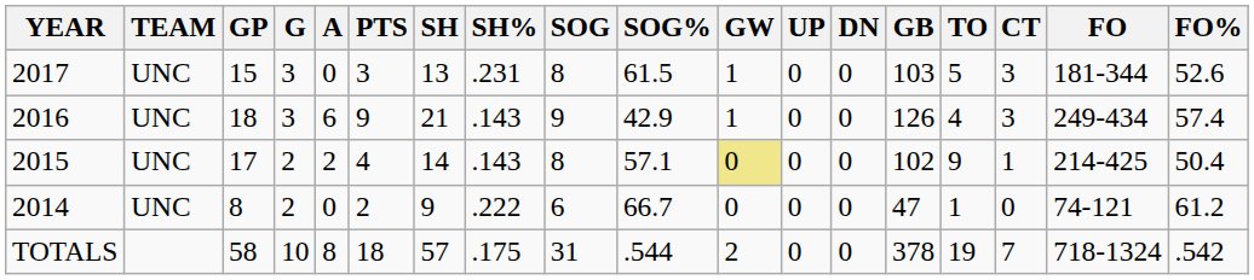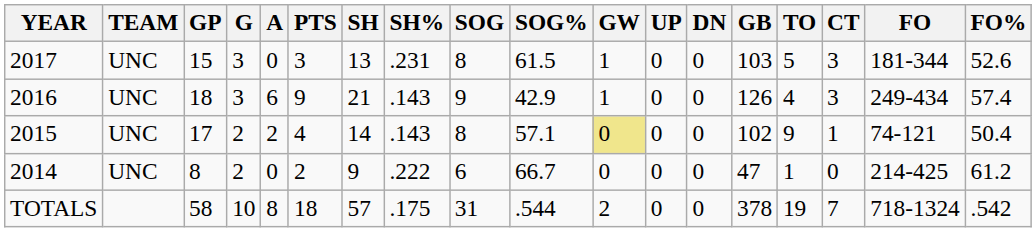 <table class="wikitable">
 <tr>
 <th>YEAR</th>
 <th>TEAM</th>
 <th>GP</th>
 <th>G</th>
 <th>A</th>
 <th>PTS</th>
 <th>SH</th>
 <th>SH%</th>
 <th>SOG</th>
 <th>SOG%</th>
 <th>GW</th>
 <th>UP</th>
 <th>DN</th>
 <th>GB</th>
 <th>TO</th>
 <th>CT</th>
 <th>FO</th>
 <th>FO%</th>
 </tr>
 <tr>
 <td>2017</td>
 <td>UNC</td>
 <td>15</td>
 <td>3</td>
 <td>0</td>
 <td>3</td>
 <td>13</td>
 <td>.231</td>
 <td>8</td>
 <td>61.5</td>
 <td>1</td>
 <td>0</td>
 <td>0</td>
 <td>103</td>
 <td>5</td>
 <td>3</td>
 <td>181-344</td>
 <td>52.6</td>
 </tr>
 <tr>
 <td>2016</td>
 <td>UNC</td>
 <td>18</td>
 <td>3</td>
 <td>6</td>
 <td>9</td>
 <td>21</td>
 <td>.143</td>
 <td>9</td>
 <td>42.9</td>
 <td>1</td>
 <td>0</td>
 <td>0</td>
 <td>126</td>
 <td>4</td>
 <td>3</td>
 <td>249-434</td>
 <td>57.4</td>
 </tr>
 <tr>
 <td>2015</td>
 <td>UNC</td>
 <td>17</td>
 <td>2</td>
 <td>2</td>
 <td>4</td>
 <td>14</td>
 <td>.143</td>
 <td>8</td>
 <td>57.1</td>
 <td style="background: khaki;">0</td>
 <td>0</td>
 <td>0</td>
 <td>102</td>
 <td>9</td>
 <td>1</td>
-<td>214-425</td>
+<td>74-121</td>
 <td>50.4</td>
 </tr>
 <tr>
 <td>2014</td>
 <td>UNC</td>
 <td>8</td>
 <td>2</td>
 <td>0</td>
 <td>2</td>
 <td>9</td>
 <td>.222</td>
 <td>6</td>
 <td>66.7</td>
 <td>0</td>
 <td>0</td>
 <td>0</td>
 <td>47</td>
 <td>1</td>
 <td>0</td>
-<td>74-121</td>
+<td>214-425</td>
 <td>61.2</td>
 </tr>
 <tr>
 <td>TOTALS</td>
 <td></td>
 <td>58</td>
 <td>10</td>
 <td>8</td>
 <td>18</td>
 <td>57</td>
 <td>.175</td>
 <td>31</td>
 <td>.544</td>
 <td>2</td>
 <td>0</td>
 <td>0</td>
 <td>378</td>
 <td>19</td>
 <td>7</td>
 <td>718-1324</td>
 <td>.542</td>
 </tr>
 </table>
